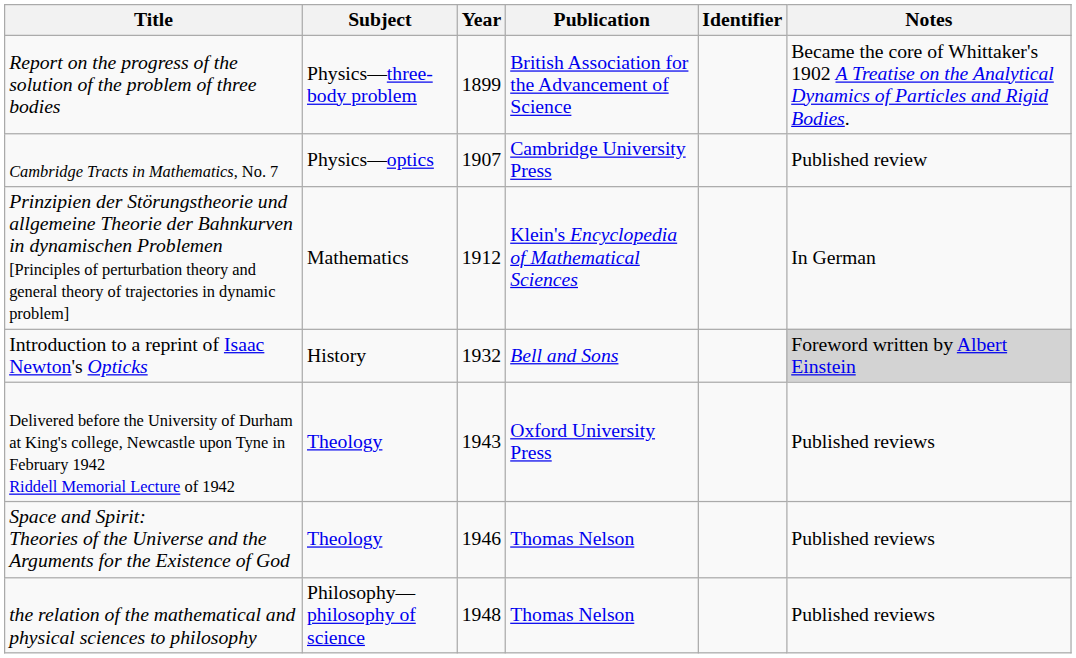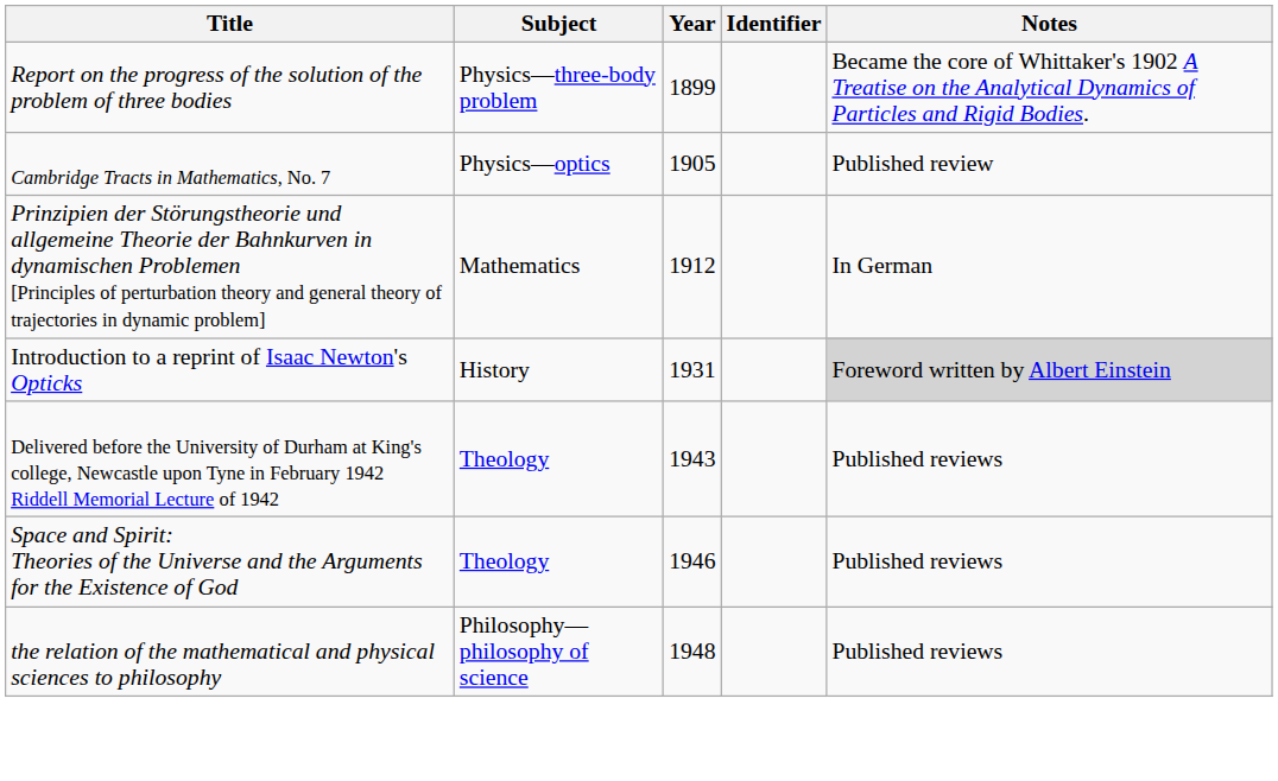 <table class="wikitable sortable" width="auto" style="text-align: left">
 <tr>
 <th>Title</th>
 <th>Subject</th>
 <th>Year</th>
-<th>Publication</th>
 <th>Identifier</th>
 <th>Notes</th>
 </tr>
 <tr>
 <td><em>Report on the progress of the solution of the problem of three bodies</em></td>
 <td>Physics—<a href='#'>three-body problem</a></td>
 <td>1899</td>
-<td><a href='#'>British Association for the Advancement of Science</a></td>
 <td></td>
 <td>Became the core of Whittaker's 1902 <em><a href='#'>A Treatise on the Analytical Dynamics of Particles and Rigid Bodies</a></em>.</td>
 </tr>
 <tr>
 <td><br><small><em>Cambridge Tracts in Mathematics</em>, No. 7</small></td>
 <td>Physics—<a href='#'>optics</a></td>
-<td>1907</td>
-<td><a href='#'>Cambridge University Press</a></td>
+<td>1905</td>
 <td></td>
 <td>Published review</td>
 </tr>
 <tr>
 <td><em>Prinzipien der Störungstheorie und allgemeine Theorie der Bahnkurven in dynamischen Problemen</em><br><small>[Principles of perturbation theory and general theory of trajectories in dynamic problem]</small></td>
 <td>Mathematics</td>
 <td>1912</td>
-<td><a href='#'>Klein's <em>Encyclopedia of Mathematical Sciences</em></a></td>
 <td></td>
 <td>In German</td>
 </tr>
 <tr>
 <td>Introduction to a reprint of <a href='#'>Isaac Newton</a>'s <em><a href='#'>Opticks</a></em></td>
 <td>History</td>
-<td>1932</td>
-<td><em><a href='#'>Bell and Sons</a></em></td>
+<td>1931</td>
 <td></td>
 <td style="background: lightgrey;">Foreword written by <a href='#'>Albert Einstein</a></td>
 </tr>
 <tr>
 <td><br><small>Delivered before the University of Durham at King's college, Newcastle upon Tyne in February 1942</small><br><small><a href='#'>Riddell Memorial Lecture</a> of 1942</small></td>
 <td><a href='#'>Theology</a></td>
 <td>1943</td>
-<td><a href='#'>Oxford University Press</a></td>
 <td></td>
 <td>Published reviews</td>
 </tr>
 <tr>
 <td><em>Space and Spirit:<br>Theories of the Universe and the Arguments for the Existence of God</em></td>
 <td><a href='#'>Theology</a></td>
 <td>1946</td>
-<td><a href='#'>Thomas Nelson</a></td>
 <td></td>
 <td>Published reviews</td>
 </tr>
 <tr>
 <td><br><em>the relation of the mathematical and physical sciences to philosophy</em></td>
 <td>Philosophy—<a href='#'>philosophy of science</a></td>
 <td>1948</td>
-<td><a href='#'>Thomas Nelson</a></td>
 <td></td>
 <td>Published reviews</td>
 </tr>
 </table>
